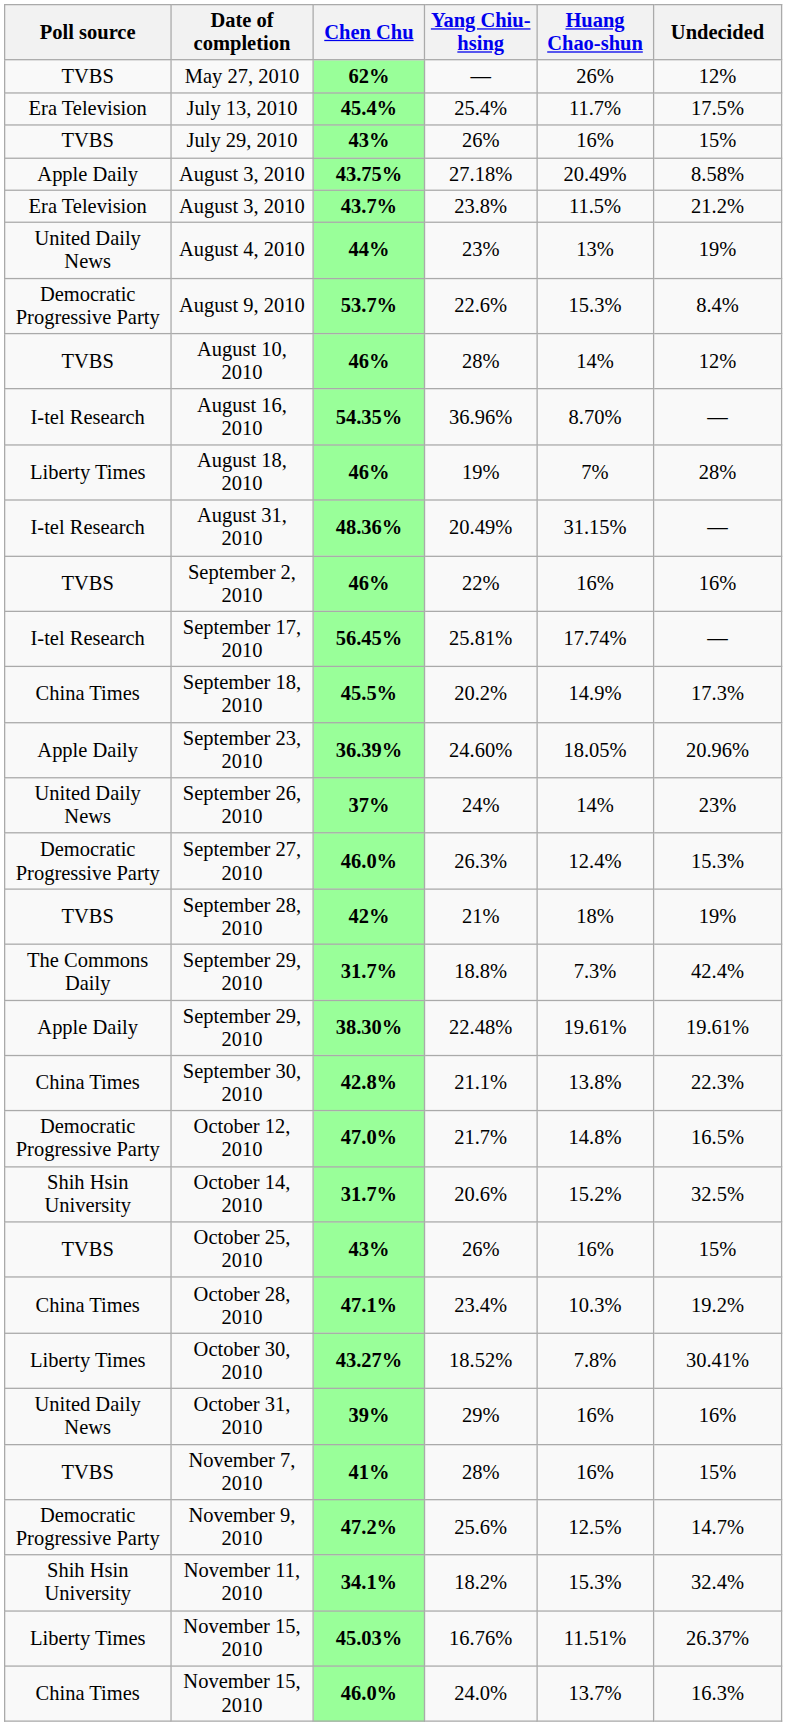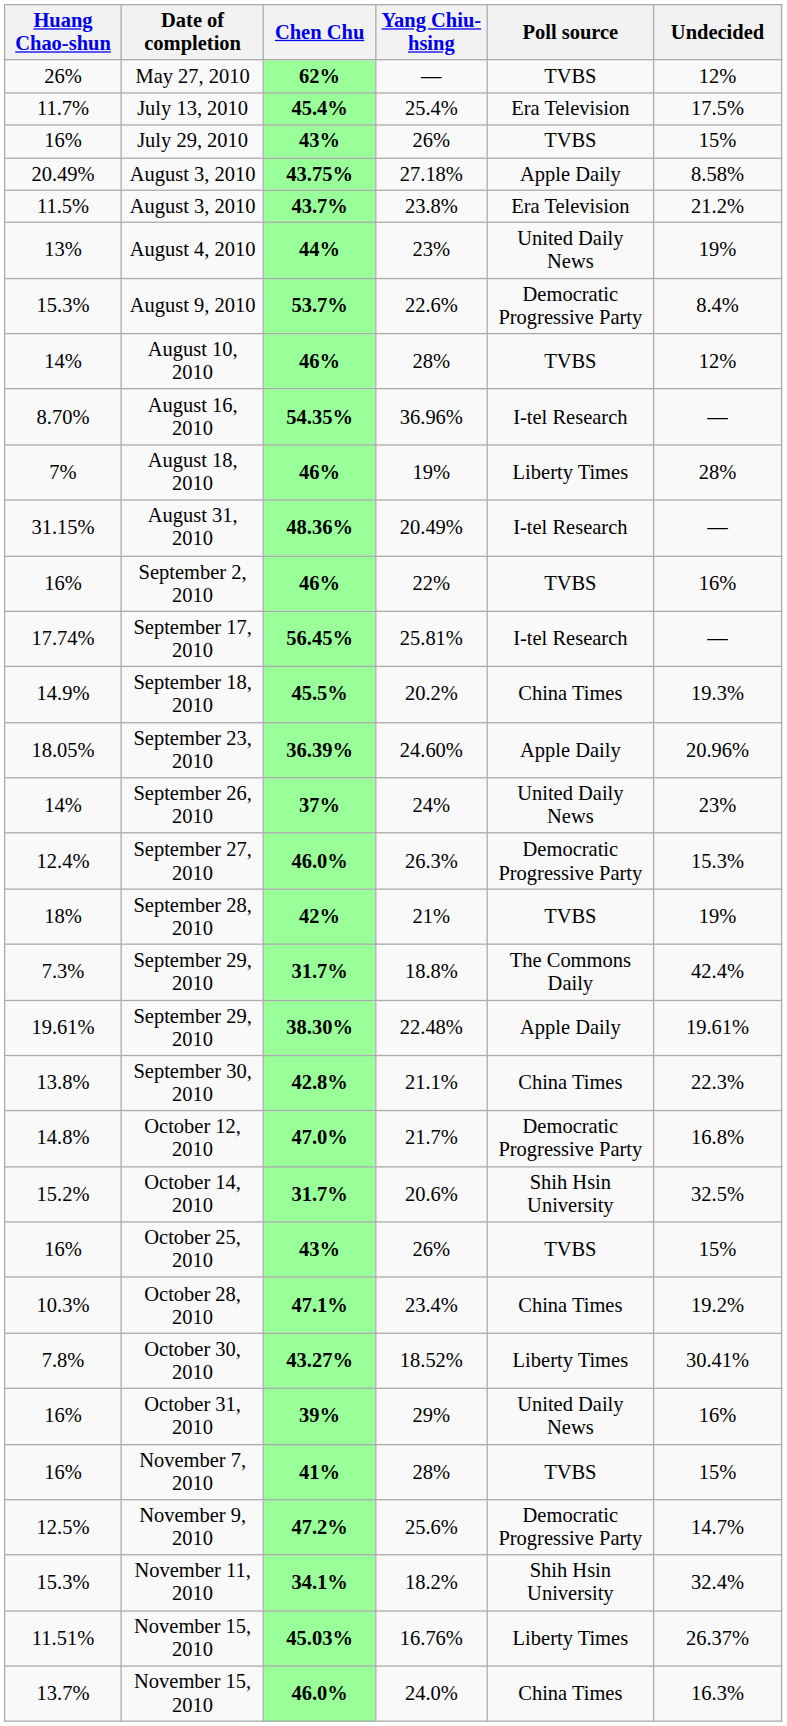 <table class="wikitable collapsible" style="text-align:center">
 <tr style="background-color:# E9E9E9">
-<th style="width:200px;">Poll source</th>
+<th style="width:140px;"><a href='#'>Huang Chao-shun</a></th>
 <th style="width:150px;">Date of completion</th>
 <th style="width:125px;"><a href='#'>Chen Chu</a>　</th>
 <th style="width:130px;"><a href='#'>Yang Chiu-hsing</a></th>
-<th style="width:140px;"><a href='#'>Huang Chao-shun</a></th>
+<th style="width:200px;">Poll source</th>
 <th style="width:125px;">Undecided</th>
 </tr>
 <tr>
-<td>TVBS</td>
+<td>26%</td>
 <td>May 27, 2010</td>
 <td style="background-color:#99FF99"><strong>62%</strong></td>
 <td>—</td>
-<td>26%</td>
+<td>TVBS</td>
 <td>12%</td>
 </tr>
 <tr>
-<td>Era Television</td>
+<td>11.7%</td>
 <td>July 13, 2010</td>
 <td style="background-color:#99FF99"><strong>45.4%</strong></td>
 <td>25.4%</td>
-<td>11.7%</td>
+<td>Era Television</td>
 <td>17.5%</td>
 </tr>
 <tr>
-<td>TVBS</td>
+<td>16%</td>
 <td>July 29, 2010</td>
 <td style="background-color:#99FF99"><strong>43%</strong></td>
 <td>26%</td>
-<td>16%</td>
+<td>TVBS</td>
 <td>15%</td>
 </tr>
 <tr>
-<td>Apple Daily</td>
+<td>20.49%</td>
 <td>August 3, 2010</td>
 <td style="background-color:#99FF99"><strong>43.75%</strong></td>
 <td>27.18%</td>
-<td>20.49%</td>
+<td>Apple Daily</td>
 <td>8.58%</td>
 </tr>
 <tr>
-<td>Era Television</td>
+<td>11.5%</td>
 <td>August 3, 2010</td>
 <td style="background-color:#99FF99"><strong>43.7%</strong></td>
 <td>23.8%</td>
-<td>11.5%</td>
+<td>Era Television</td>
 <td>21.2%</td>
 </tr>
 <tr>
-<td>United Daily News</td>
+<td>13%</td>
 <td>August 4, 2010</td>
 <td style="background-color:#99FF99"><strong>44%</strong></td>
 <td>23%</td>
-<td>13%</td>
+<td>United Daily News</td>
 <td>19%</td>
 </tr>
 <tr>
-<td>Democratic Progressive Party</td>
+<td>15.3%</td>
 <td>August 9, 2010</td>
 <td style="background-color:#99FF99"><strong>53.7%</strong></td>
 <td>22.6%</td>
-<td>15.3%</td>
+<td>Democratic Progressive Party</td>
 <td>8.4%</td>
 </tr>
 <tr>
-<td>TVBS</td>
+<td>14%</td>
 <td>August 10, 2010</td>
 <td style="background-color:#99FF99"><strong>46%</strong></td>
 <td>28%</td>
-<td>14%</td>
+<td>TVBS</td>
 <td>12%</td>
 </tr>
 <tr>
-<td>I-tel Research</td>
+<td>8.70%</td>
 <td>August 16, 2010</td>
 <td style="background-color:#99FF99"><strong>54.35%</strong></td>
 <td>36.96%</td>
-<td>8.70%</td>
+<td>I-tel Research</td>
 <td>—</td>
 </tr>
 <tr>
-<td>Liberty Times</td>
+<td>7%</td>
 <td>August 18, 2010</td>
 <td style="background-color:#99FF99"><strong>46%</strong></td>
 <td>19%</td>
-<td>7%</td>
+<td>Liberty Times</td>
 <td>28%</td>
 </tr>
 <tr>
-<td>I-tel Research</td>
+<td>31.15%</td>
 <td>August 31, 2010</td>
 <td style="background-color:#99FF99"><strong>48.36%</strong></td>
 <td>20.49%</td>
-<td>31.15%</td>
+<td>I-tel Research</td>
 <td>—</td>
 </tr>
 <tr>
-<td>TVBS</td>
+<td>16%</td>
 <td>September 2, 2010</td>
 <td style="background-color:#99FF99"><strong>46%</strong></td>
 <td>22%</td>
-<td>16%</td>
+<td>TVBS</td>
 <td>16%</td>
 </tr>
 <tr>
-<td>I-tel Research</td>
+<td>17.74%</td>
 <td>September 17, 2010</td>
 <td style="background-color:#99FF99"><strong>56.45%</strong></td>
 <td>25.81%</td>
-<td>17.74%</td>
+<td>I-tel Research</td>
 <td>—</td>
 </tr>
 <tr>
-<td>China Times</td>
+<td>14.9%</td>
 <td>September 18, 2010</td>
 <td style="background-color:#99FF99"><strong>45.5%</strong></td>
 <td>20.2%</td>
-<td>14.9%</td>
-<td>17.3%</td>
+<td>China Times</td>
+<td>19.3%</td>
 </tr>
 <tr>
-<td>Apple Daily</td>
+<td>18.05%</td>
 <td>September 23, 2010</td>
 <td style="background-color:#99FF99"><strong>36.39%</strong></td>
 <td>24.60%</td>
-<td>18.05%</td>
+<td>Apple Daily</td>
 <td>20.96%</td>
 </tr>
 <tr>
-<td>United Daily News</td>
+<td>14%</td>
 <td>September 26, 2010</td>
 <td style="background-color:#99FF99"><strong>37%</strong></td>
 <td>24%</td>
-<td>14%</td>
+<td>United Daily News</td>
 <td>23%</td>
 </tr>
 <tr>
-<td>Democratic Progressive Party</td>
+<td>12.4%</td>
 <td>September 27, 2010</td>
 <td style="background-color:#99FF99"><strong>46.0%</strong></td>
 <td>26.3%</td>
-<td>12.4%</td>
+<td>Democratic Progressive Party</td>
 <td>15.3%</td>
 </tr>
 <tr>
-<td>TVBS</td>
+<td>18%</td>
 <td>September 28, 2010</td>
 <td style="background-color:#99FF99"><strong>42%</strong></td>
 <td>21%</td>
-<td>18%</td>
+<td>TVBS</td>
 <td>19%</td>
 </tr>
 <tr>
-<td>The Commons Daily</td>
+<td>7.3%</td>
 <td>September 29, 2010</td>
 <td style="background-color:#99FF99"><strong>31.7%</strong></td>
 <td>18.8%</td>
-<td>7.3%</td>
+<td>The Commons Daily</td>
 <td>42.4%</td>
 </tr>
 <tr>
-<td>Apple Daily</td>
+<td>19.61%</td>
 <td>September 29, 2010</td>
 <td style="background-color:#99FF99"><strong>38.30%</strong></td>
 <td>22.48%</td>
-<td>19.61%</td>
+<td>Apple Daily</td>
 <td>19.61%</td>
 </tr>
 <tr>
-<td>China Times</td>
+<td>13.8%</td>
 <td>September 30, 2010</td>
 <td style="background-color:#99FF99"><strong>42.8%</strong></td>
 <td>21.1%</td>
-<td>13.8%</td>
+<td>China Times</td>
 <td>22.3%</td>
 </tr>
 <tr>
-<td>Democratic Progressive Party</td>
+<td>14.8%</td>
 <td>October 12, 2010</td>
 <td style="background-color:#99FF99"><strong>47.0%</strong></td>
 <td>21.7%</td>
-<td>14.8%</td>
-<td>16.5%</td>
+<td>Democratic Progressive Party</td>
+<td>16.8%</td>
 </tr>
 <tr>
-<td>Shih Hsin University</td>
+<td>15.2%</td>
 <td>October 14, 2010</td>
 <td style="background-color:#99FF99"><strong>31.7%</strong></td>
 <td>20.6%</td>
-<td>15.2%</td>
+<td>Shih Hsin University</td>
 <td>32.5%</td>
 </tr>
 <tr>
-<td>TVBS</td>
+<td>16%</td>
 <td>October 25, 2010</td>
 <td style="background-color:#99FF99"><strong>43%</strong></td>
 <td>26%</td>
-<td>16%</td>
+<td>TVBS</td>
 <td>15%</td>
 </tr>
 <tr>
-<td>China Times</td>
+<td>10.3%</td>
 <td>October 28, 2010</td>
 <td style="background-color:#99FF99"><strong>47.1%</strong></td>
 <td>23.4%</td>
-<td>10.3%</td>
+<td>China Times</td>
 <td>19.2%</td>
 </tr>
 <tr>
-<td>Liberty Times</td>
+<td>7.8%</td>
 <td>October 30, 2010</td>
 <td style="background-color:#99FF99"><strong>43.27%</strong></td>
 <td>18.52%</td>
-<td>7.8%</td>
+<td>Liberty Times</td>
 <td>30.41%</td>
 </tr>
 <tr>
-<td>United Daily News</td>
+<td>16%</td>
 <td>October 31, 2010</td>
 <td style="background-color:#99FF99"><strong>39%</strong></td>
 <td>29%</td>
-<td>16%</td>
+<td>United Daily News</td>
 <td>16%</td>
 </tr>
 <tr>
-<td>TVBS</td>
+<td>16%</td>
 <td>November 7, 2010</td>
 <td style="background-color:#99FF99"><strong>41%</strong></td>
 <td>28%</td>
-<td>16%</td>
+<td>TVBS</td>
 <td>15%</td>
 </tr>
 <tr>
-<td>Democratic Progressive Party</td>
+<td>12.5%</td>
 <td>November 9, 2010</td>
 <td style="background-color:#99FF99"><strong>47.2%</strong></td>
 <td>25.6%</td>
-<td>12.5%</td>
+<td>Democratic Progressive Party</td>
 <td>14.7%</td>
 </tr>
 <tr>
-<td>Shih Hsin University</td>
+<td>15.3%</td>
 <td>November 11, 2010</td>
 <td style="background-color:#99FF99"><strong>34.1%</strong></td>
 <td>18.2%</td>
-<td>15.3%</td>
+<td>Shih Hsin University</td>
 <td>32.4%</td>
 </tr>
 <tr>
-<td>Liberty Times</td>
+<td>11.51%</td>
 <td>November 15, 2010</td>
 <td style="background-color:#99FF99"><strong>45.03%</strong></td>
 <td>16.76%</td>
-<td>11.51%</td>
+<td>Liberty Times</td>
 <td>26.37%</td>
 </tr>
 <tr>
-<td>China Times</td>
+<td>13.7%</td>
 <td>November 15, 2010</td>
 <td style="background-color:#99FF99"><strong>46.0%</strong></td>
 <td>24.0%</td>
-<td>13.7%</td>
+<td>China Times</td>
 <td>16.3%</td>
 </tr>
 </table>
